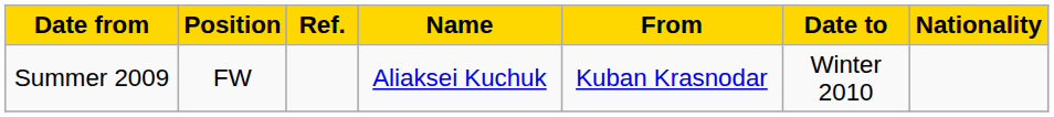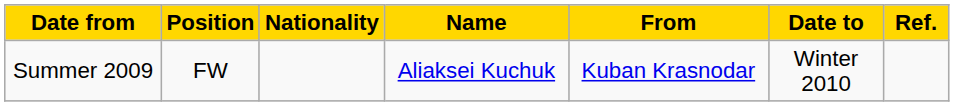 <table class="wikitable" style="text-align:center; font-size:90%; ">
 <tr>
 <th style="background:gold; color:black; width:150px;">Date from</th>
 <th style="background:gold; color:black; width:55px;">Position</th>
-<th style="background:gold; color:black; width:45px;">Ref.</th>
+<th style="background:gold; color:black; width:55px;">Nationality</th>
 <th style="background:gold; color:black; width:200px;">Name</th>
 <th style="background:gold; color:black; width:200px;">From</th>
 <th style="background:gold; color:black; width:105px;">Date to</th>
-<th style="background:gold; color:black; width:55px;">Nationality</th>
+<th style="background:gold; color:black; width:45px;">Ref.</th>
 </tr>
 <tr>
 <td>Summer 2009</td>
 <td>FW</td>
 <td></td>
 <td><a href='#'>Aliaksei Kuchuk</a></td>
 <td><a href='#'>Kuban Krasnodar</a></td>
 <td>Winter 2010</td>
 <td></td>
 </tr>
 </table>
